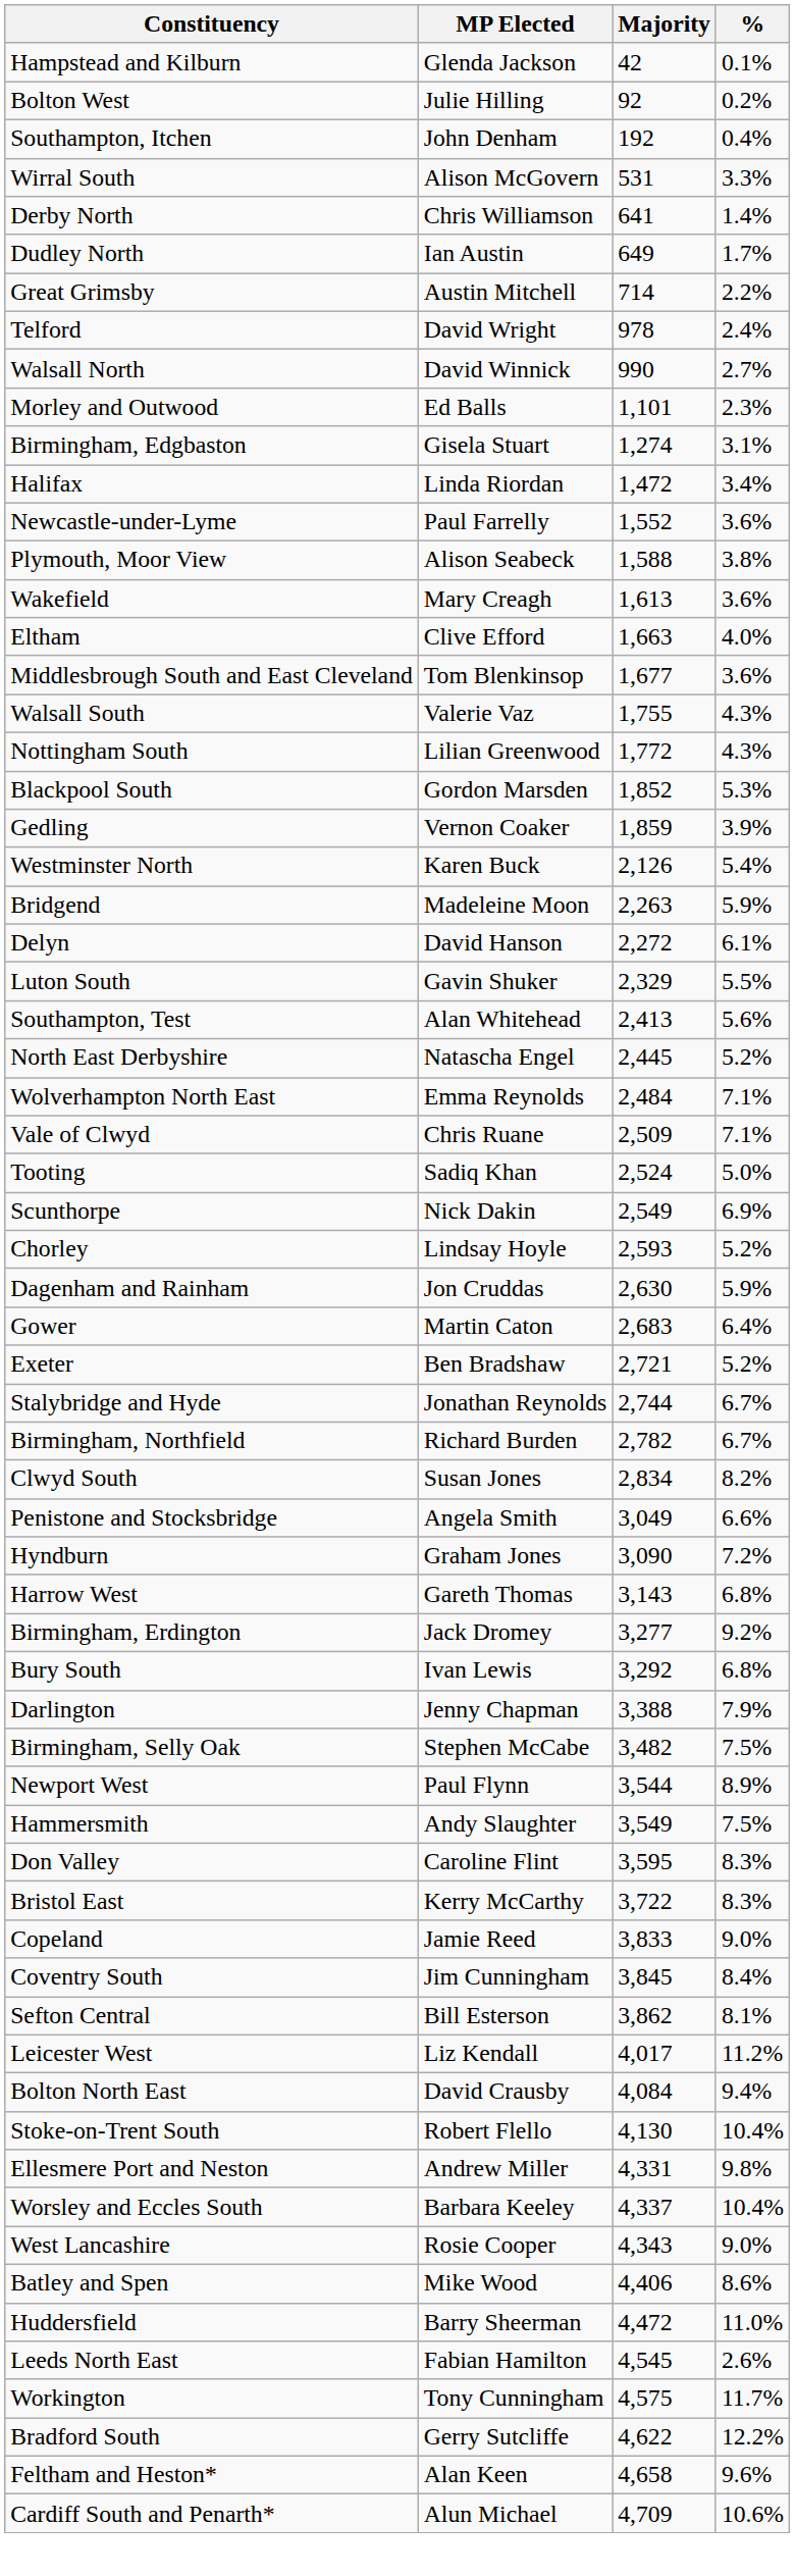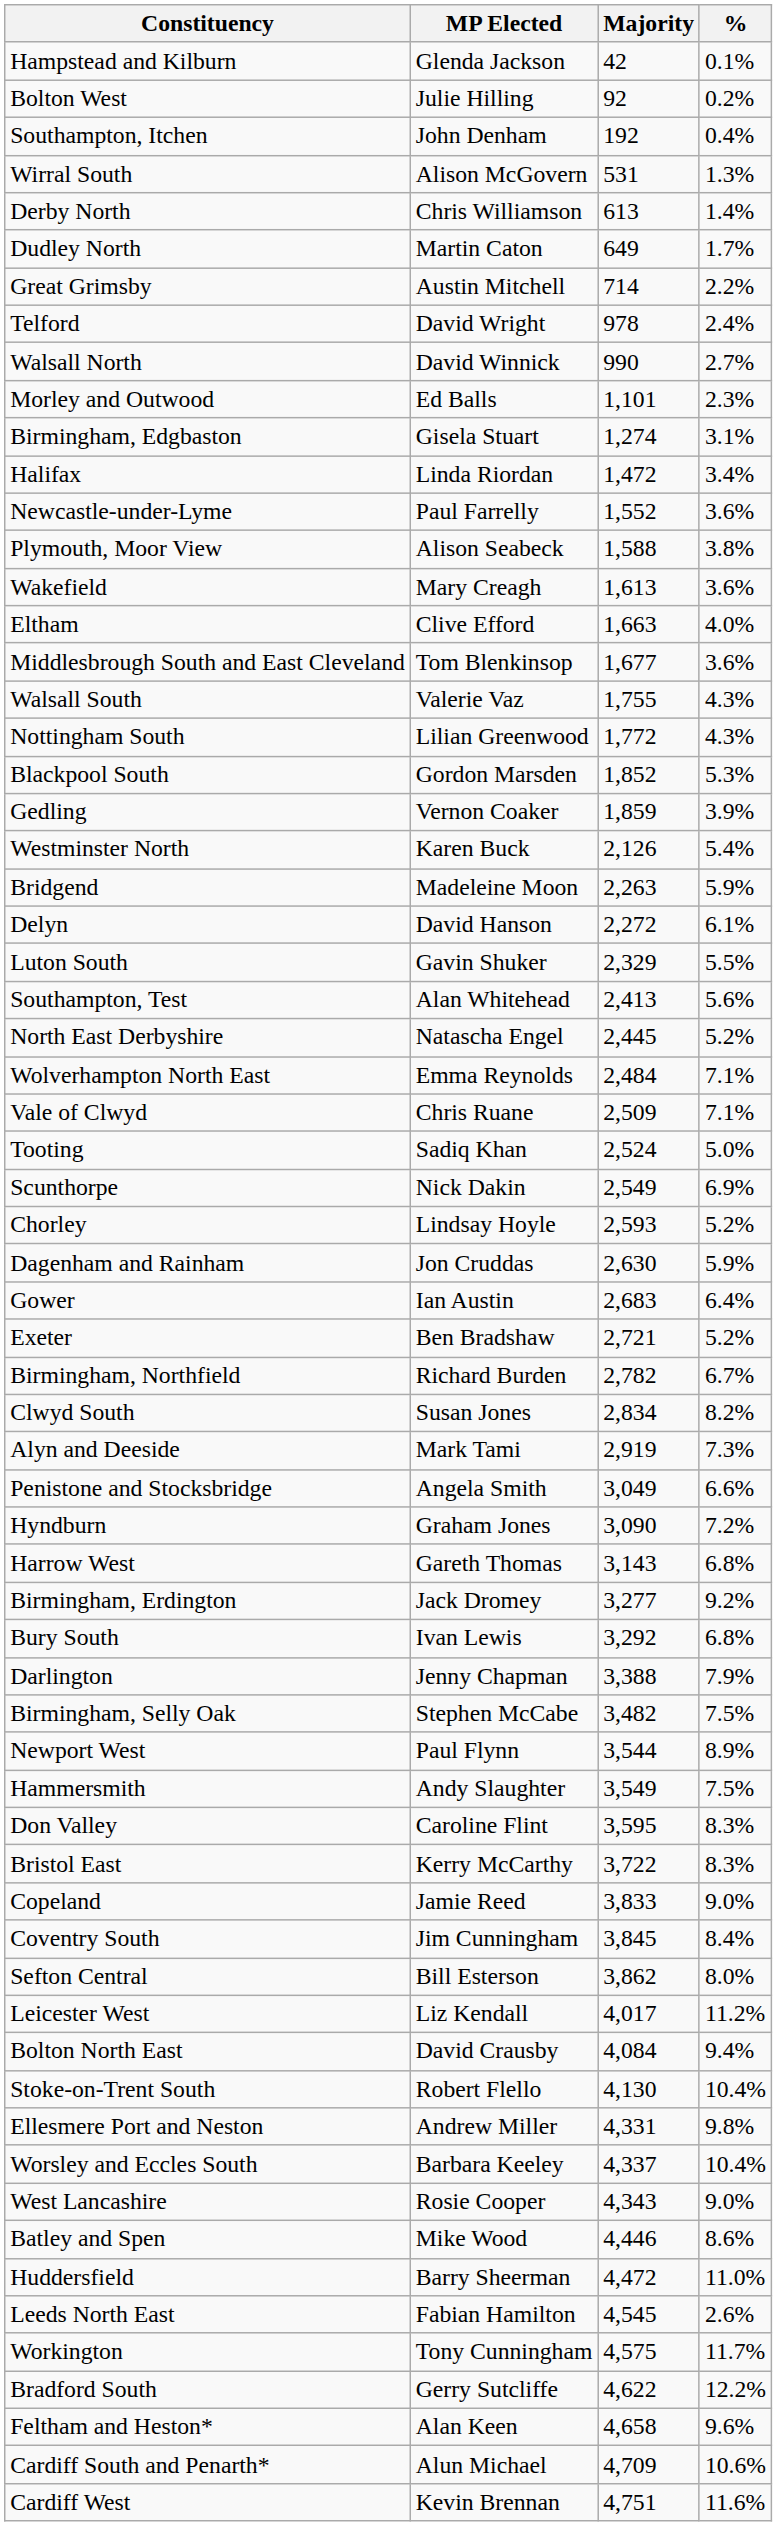 <table class="wikitable sortable">
 <tr>
 <th>Constituency</th>
 <th>MP Elected</th>
 <th>Majority</th>
 <th>%</th>
 </tr>
 <tr>
 <td>Hampstead and Kilburn</td>
 <td>Glenda Jackson</td>
 <td>42</td>
 <td>0.1%</td>
 </tr>
 <tr>
 <td>Bolton West</td>
 <td>Julie Hilling</td>
 <td>92</td>
 <td>0.2%</td>
 </tr>
 <tr>
 <td>Southampton, Itchen</td>
 <td>John Denham</td>
 <td>192</td>
 <td>0.4%</td>
 </tr>
 <tr>
 <td>Wirral South</td>
 <td>Alison McGovern</td>
 <td>531</td>
-<td>3.3%</td>
+<td>1.3%</td>
 </tr>
 <tr>
 <td>Derby North</td>
 <td>Chris Williamson</td>
-<td>641</td>
+<td>613</td>
 <td>1.4%</td>
 </tr>
 <tr>
 <td>Dudley North</td>
-<td>Ian Austin</td>
+<td>Martin Caton</td>
 <td>649</td>
 <td>1.7%</td>
 </tr>
 <tr>
 <td>Great Grimsby</td>
 <td>Austin Mitchell</td>
 <td>714</td>
 <td>2.2%</td>
 </tr>
 <tr>
 <td>Telford</td>
 <td>David Wright</td>
 <td>978</td>
 <td>2.4%</td>
 </tr>
 <tr>
 <td>Walsall North</td>
 <td>David Winnick</td>
 <td>990</td>
 <td>2.7%</td>
 </tr>
 <tr>
 <td>Morley and Outwood</td>
 <td>Ed Balls</td>
 <td>1,101</td>
 <td>2.3%</td>
 </tr>
 <tr>
 <td>Birmingham, Edgbaston</td>
 <td>Gisela Stuart</td>
 <td>1,274</td>
 <td>3.1%</td>
 </tr>
 <tr>
 <td>Halifax</td>
 <td>Linda Riordan</td>
 <td>1,472</td>
 <td>3.4%</td>
 </tr>
 <tr>
 <td>Newcastle-under-Lyme</td>
 <td>Paul Farrelly</td>
 <td>1,552</td>
 <td>3.6%</td>
 </tr>
 <tr>
 <td>Plymouth, Moor View</td>
 <td>Alison Seabeck</td>
 <td>1,588</td>
 <td>3.8%</td>
 </tr>
 <tr>
 <td>Wakefield</td>
 <td>Mary Creagh</td>
 <td>1,613</td>
 <td>3.6%</td>
 </tr>
 <tr>
 <td>Eltham</td>
 <td>Clive Efford</td>
 <td>1,663</td>
 <td>4.0%</td>
 </tr>
 <tr>
 <td>Middlesbrough South and East Cleveland</td>
 <td>Tom Blenkinsop</td>
 <td>1,677</td>
 <td>3.6%</td>
 </tr>
 <tr>
 <td>Walsall South</td>
 <td>Valerie Vaz</td>
 <td>1,755</td>
 <td>4.3%</td>
 </tr>
 <tr>
 <td>Nottingham South</td>
 <td>Lilian Greenwood</td>
 <td>1,772</td>
 <td>4.3%</td>
 </tr>
 <tr>
 <td>Blackpool South</td>
 <td>Gordon Marsden</td>
 <td>1,852</td>
 <td>5.3%</td>
 </tr>
 <tr>
 <td>Gedling</td>
 <td>Vernon Coaker</td>
 <td>1,859</td>
 <td>3.9%</td>
 </tr>
 <tr>
 <td>Westminster North</td>
 <td>Karen Buck</td>
 <td>2,126</td>
 <td>5.4%</td>
 </tr>
 <tr>
 <td>Bridgend</td>
 <td>Madeleine Moon</td>
 <td>2,263</td>
 <td>5.9%</td>
 </tr>
 <tr>
 <td>Delyn</td>
 <td>David Hanson</td>
 <td>2,272</td>
 <td>6.1%</td>
 </tr>
 <tr>
 <td>Luton South</td>
 <td>Gavin Shuker</td>
 <td>2,329</td>
 <td>5.5%</td>
 </tr>
 <tr>
 <td>Southampton, Test</td>
 <td>Alan Whitehead</td>
 <td>2,413</td>
 <td>5.6%</td>
 </tr>
 <tr>
 <td>North East Derbyshire</td>
 <td>Natascha Engel</td>
 <td>2,445</td>
 <td>5.2%</td>
 </tr>
 <tr>
 <td>Wolverhampton North East</td>
 <td>Emma Reynolds</td>
 <td>2,484</td>
 <td>7.1%</td>
 </tr>
 <tr>
 <td>Vale of Clwyd</td>
 <td>Chris Ruane</td>
 <td>2,509</td>
 <td>7.1%</td>
 </tr>
 <tr>
 <td>Tooting</td>
 <td>Sadiq Khan</td>
 <td>2,524</td>
 <td>5.0%</td>
 </tr>
 <tr>
 <td>Scunthorpe</td>
 <td>Nick Dakin</td>
 <td>2,549</td>
 <td>6.9%</td>
 </tr>
 <tr>
 <td>Chorley</td>
 <td>Lindsay Hoyle</td>
 <td>2,593</td>
 <td>5.2%</td>
 </tr>
 <tr>
 <td>Dagenham and Rainham</td>
 <td>Jon Cruddas</td>
 <td>2,630</td>
 <td>5.9%</td>
 </tr>
 <tr>
 <td>Gower</td>
-<td>Martin Caton</td>
+<td>Ian Austin</td>
 <td>2,683</td>
 <td>6.4%</td>
 </tr>
 <tr>
 <td>Exeter</td>
 <td>Ben Bradshaw</td>
 <td>2,721</td>
 <td>5.2%</td>
-</tr>
-<tr>
-<td>Stalybridge and Hyde</td>
-<td>Jonathan Reynolds</td>
-<td>2,744</td>
-<td>6.7%</td>
 </tr>
 <tr>
 <td>Birmingham, Northfield</td>
 <td>Richard Burden</td>
 <td>2,782</td>
 <td>6.7%</td>
 </tr>
 <tr>
 <td>Clwyd South</td>
 <td>Susan Jones</td>
 <td>2,834</td>
 <td>8.2%</td>
+</tr>
+<tr>
+<td>Alyn and Deeside</td>
+<td>Mark Tami</td>
+<td>2,919</td>
+<td>7.3%</td>
 </tr>
 <tr>
 <td>Penistone and Stocksbridge</td>
 <td>Angela Smith</td>
 <td>3,049</td>
 <td>6.6%</td>
 </tr>
 <tr>
 <td>Hyndburn</td>
 <td>Graham Jones</td>
 <td>3,090</td>
 <td>7.2%</td>
 </tr>
 <tr>
 <td>Harrow West</td>
 <td>Gareth Thomas</td>
 <td>3,143</td>
 <td>6.8%</td>
 </tr>
 <tr>
 <td>Birmingham, Erdington</td>
 <td>Jack Dromey</td>
 <td>3,277</td>
 <td>9.2%</td>
 </tr>
 <tr>
 <td>Bury South</td>
 <td>Ivan Lewis</td>
 <td>3,292</td>
 <td>6.8%</td>
 </tr>
 <tr>
 <td>Darlington</td>
 <td>Jenny Chapman</td>
 <td>3,388</td>
 <td>7.9%</td>
 </tr>
 <tr>
 <td>Birmingham, Selly Oak</td>
 <td>Stephen McCabe</td>
 <td>3,482</td>
 <td>7.5%</td>
 </tr>
 <tr>
 <td>Newport West</td>
 <td>Paul Flynn</td>
 <td>3,544</td>
 <td>8.9%</td>
 </tr>
 <tr>
 <td>Hammersmith</td>
 <td>Andy Slaughter</td>
 <td>3,549</td>
 <td>7.5%</td>
 </tr>
 <tr>
 <td>Don Valley</td>
 <td>Caroline Flint</td>
 <td>3,595</td>
 <td>8.3%</td>
 </tr>
 <tr>
 <td>Bristol East</td>
 <td>Kerry McCarthy</td>
 <td>3,722</td>
 <td>8.3%</td>
 </tr>
 <tr>
 <td>Copeland</td>
 <td>Jamie Reed</td>
 <td>3,833</td>
 <td>9.0%</td>
 </tr>
 <tr>
 <td>Coventry South</td>
 <td>Jim Cunningham</td>
 <td>3,845</td>
 <td>8.4%</td>
 </tr>
 <tr>
 <td>Sefton Central</td>
 <td>Bill Esterson</td>
 <td>3,862</td>
-<td>8.1%</td>
+<td>8.0%</td>
 </tr>
 <tr>
 <td>Leicester West</td>
 <td>Liz Kendall</td>
 <td>4,017</td>
 <td>11.2%</td>
 </tr>
 <tr>
 <td>Bolton North East</td>
 <td>David Crausby</td>
 <td>4,084</td>
 <td>9.4%</td>
 </tr>
 <tr>
 <td>Stoke-on-Trent South</td>
 <td>Robert Flello</td>
 <td>4,130</td>
 <td>10.4%</td>
 </tr>
 <tr>
 <td>Ellesmere Port and Neston</td>
 <td>Andrew Miller</td>
 <td>4,331</td>
 <td>9.8%</td>
 </tr>
 <tr>
 <td>Worsley and Eccles South</td>
 <td>Barbara Keeley</td>
 <td>4,337</td>
 <td>10.4%</td>
 </tr>
 <tr>
 <td>West Lancashire</td>
 <td>Rosie Cooper</td>
 <td>4,343</td>
 <td>9.0%</td>
 </tr>
 <tr>
 <td>Batley and Spen</td>
 <td>Mike Wood</td>
-<td>4,406</td>
+<td>4,446</td>
 <td>8.6%</td>
 </tr>
 <tr>
 <td>Huddersfield</td>
 <td>Barry Sheerman</td>
 <td>4,472</td>
 <td>11.0%</td>
 </tr>
 <tr>
 <td>Leeds North East</td>
 <td>Fabian Hamilton</td>
 <td>4,545</td>
 <td>2.6%</td>
 </tr>
 <tr>
 <td>Workington</td>
 <td>Tony Cunningham</td>
 <td>4,575</td>
 <td>11.7%</td>
 </tr>
 <tr>
 <td>Bradford South</td>
 <td>Gerry Sutcliffe</td>
 <td>4,622</td>
 <td>12.2%</td>
 </tr>
 <tr>
 <td>Feltham and Heston*</td>
 <td>Alan Keen</td>
 <td>4,658</td>
 <td>9.6%</td>
 </tr>
 <tr>
 <td>Cardiff South and Penarth*</td>
 <td>Alun Michael</td>
 <td>4,709</td>
 <td>10.6%</td>
 </tr>
+<tr>
+<td>Cardiff West</td>
+<td>Kevin Brennan</td>
+<td>4,751</td>
+<td>11.6%</td>
+</tr>
 </table>
